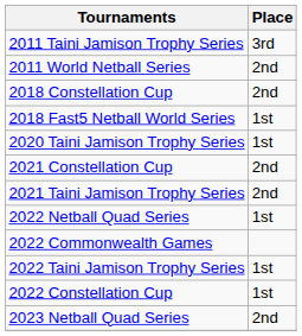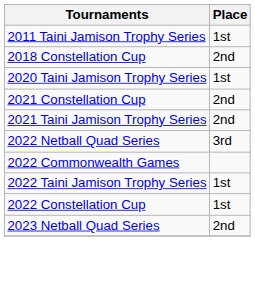 <table class="wikitable collapsible">
 <tr>
 <th>Tournaments</th>
 <th>Place</th>
 </tr>
 <tr>
 <td><a href='#'>2011 Taini Jamison Trophy Series</a></td>
-<td>3rd</td>
-</tr>
-<tr>
-<td><a href='#'>2011 World Netball Series</a></td>
-<td>2nd</td>
+<td>1st</td>
 </tr>
 <tr>
 <td><a href='#'>2018 Constellation Cup</a></td>
 <td>2nd</td>
-</tr>
-<tr>
-<td><a href='#'>2018 Fast5 Netball World Series</a></td>
-<td>1st</td>
 </tr>
 <tr>
 <td><a href='#'>2020 Taini Jamison Trophy Series</a></td>
 <td>1st</td>
 </tr>
 <tr>
 <td><a href='#'>2021 Constellation Cup</a></td>
 <td>2nd</td>
 </tr>
 <tr>
 <td><a href='#'>2021 Taini Jamison Trophy Series</a></td>
 <td>2nd</td>
 </tr>
 <tr>
 <td><a href='#'>2022 Netball Quad Series</a></td>
-<td>1st</td>
+<td>3rd</td>
 </tr>
 <tr>
 <td><a href='#'>2022 Commonwealth Games</a></td>
 <td></td>
 </tr>
 <tr>
 <td><a href='#'>2022 Taini Jamison Trophy Series</a></td>
 <td>1st</td>
 </tr>
 <tr>
 <td><a href='#'>2022 Constellation Cup</a></td>
 <td>1st</td>
 </tr>
 <tr>
 <td><a href='#'>2023 Netball Quad Series</a></td>
 <td>2nd</td>
 </tr>
 <tr>
 </tr>
 </table>
